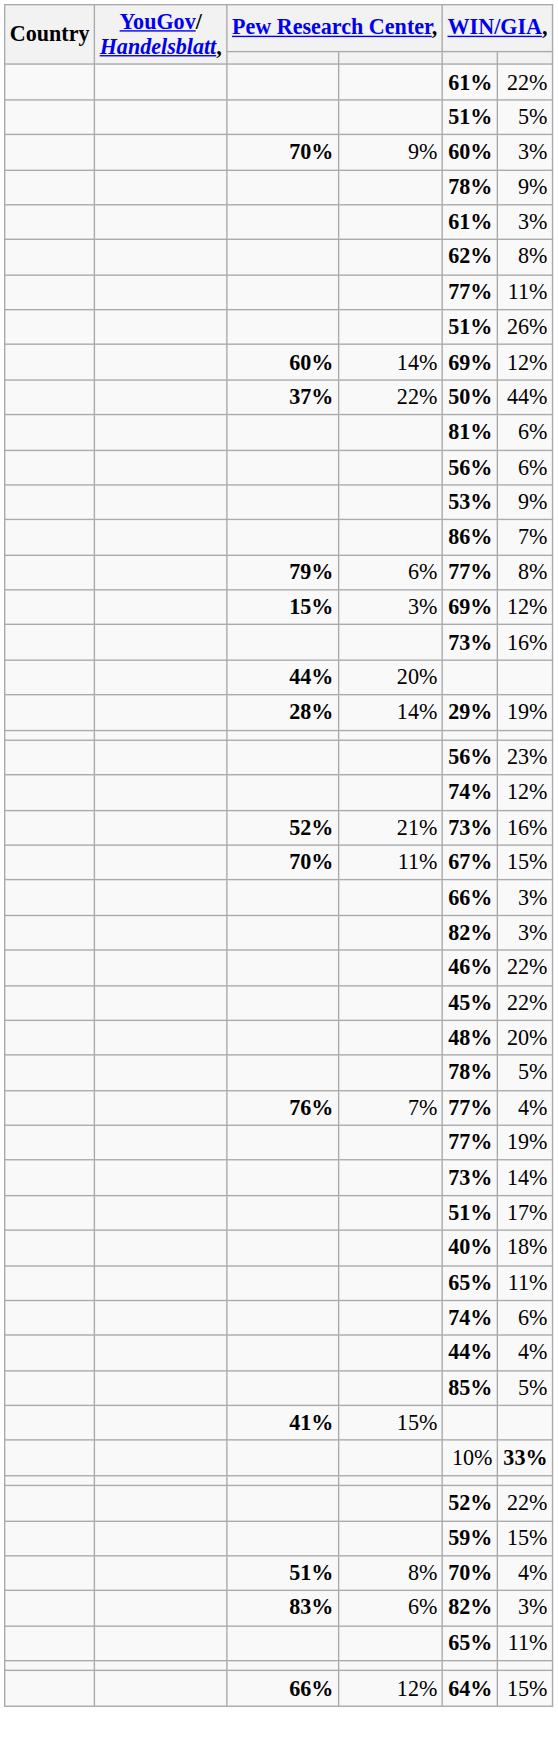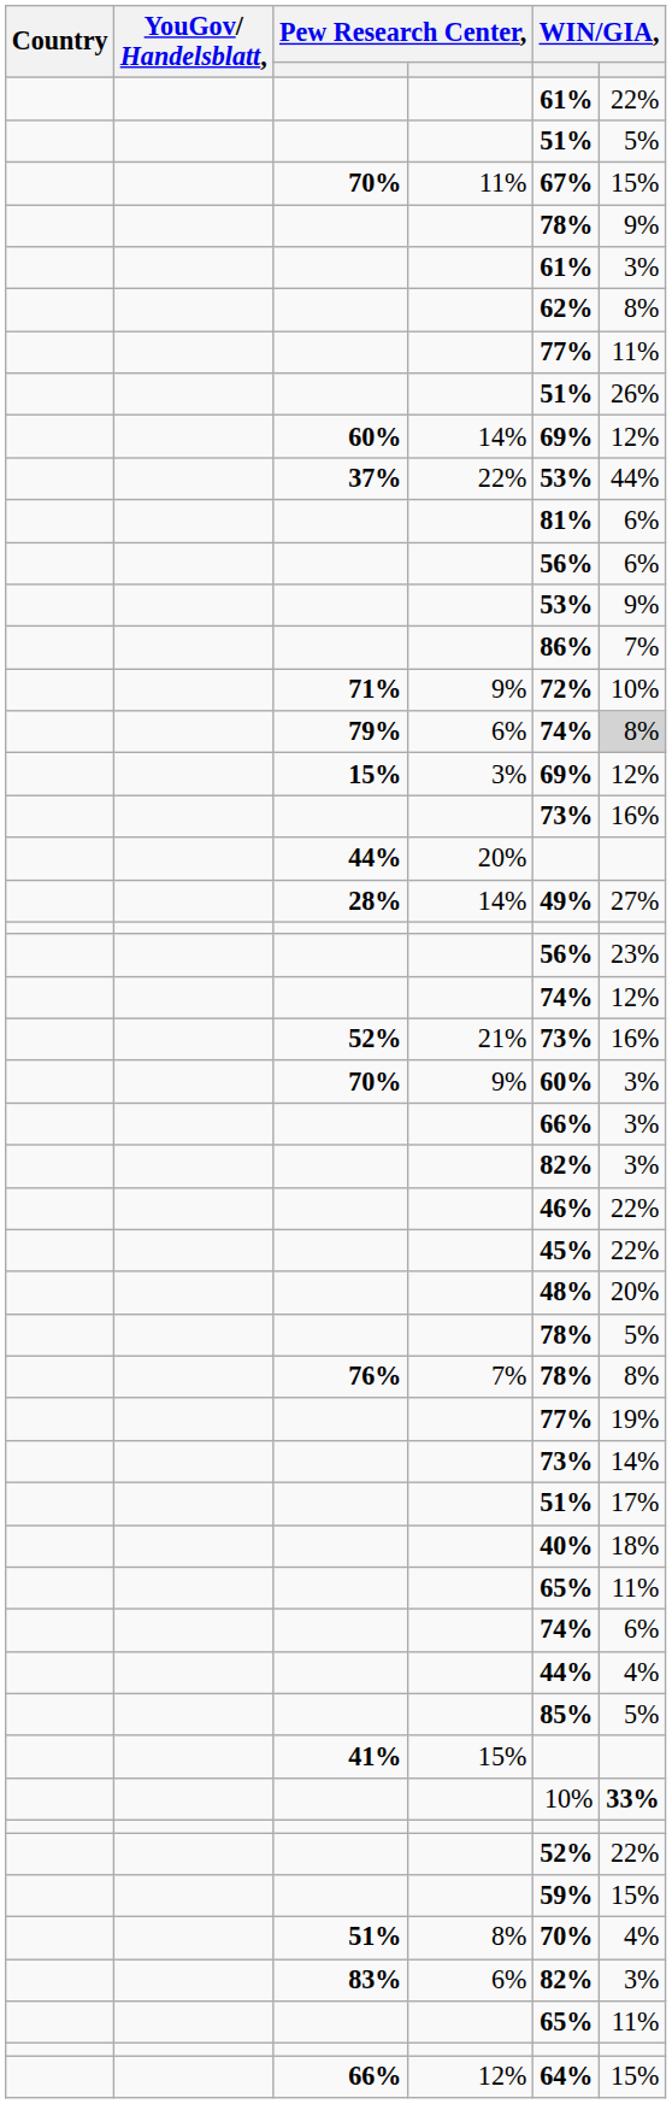 <table class="wikitable sortable" style="text-align:right">
 <tr>
 <th rowspan="2">Country</th>
 <th rowspan="2"><a href='#'>YouGov</a>/<br><em><a href='#'>Handelsblatt</a></em>,<br><small></small></th>
 <th colspan="2"><a href='#'>Pew Research Center</a>,<br><small></small></th>
 <th colspan="2"><a href='#'>WIN/GIA</a>,<br><small></small></th>
 </tr>
 <tr>
 <th></th>
 <th></th>
 <th></th>
 <th></th>
 </tr>
 <tr>
 <td style="text-align:left"></td>
 <td></td>
 <td></td>
 <td></td>
 <td><strong>61%</strong></td>
 <td>22%</td>
 </tr>
 <tr>
 <td style="text-align:left"></td>
 <td></td>
 <td></td>
 <td></td>
 <td><strong>51%</strong></td>
 <td>5%</td>
 </tr>
 <tr>
 <td style="text-align:left"></td>
 <td></td>
 <td><strong>70%</strong></td>
-<td>9%</td>
-<td><strong>60%</strong></td>
-<td>3%</td>
+<td>11%</td>
+<td><strong>67%</strong></td>
+<td>15%</td>
 </tr>
 <tr>
 <td style="text-align:left"></td>
 <td></td>
 <td></td>
 <td></td>
 <td><strong>78%</strong></td>
 <td>9%</td>
 </tr>
 <tr>
 <td style="text-align:left"></td>
 <td></td>
 <td></td>
 <td></td>
 <td><strong>61%</strong></td>
 <td>3%</td>
 </tr>
 <tr>
 <td style="text-align:left"></td>
 <td></td>
 <td></td>
 <td></td>
 <td><strong>62%</strong></td>
 <td>8%</td>
 </tr>
 <tr>
 <td style="text-align:left"></td>
 <td></td>
 <td></td>
 <td></td>
 <td><strong>77%</strong></td>
 <td>11%</td>
 </tr>
 <tr>
 <td style="text-align:left"></td>
 <td></td>
 <td></td>
 <td></td>
 <td><strong>51%</strong></td>
 <td>26%</td>
 </tr>
 <tr>
 <td style="text-align:left"></td>
 <td></td>
 <td><strong>60%</strong></td>
 <td>14%</td>
 <td><strong>69%</strong></td>
 <td>12%</td>
 </tr>
 <tr>
 <td style="text-align:left"></td>
 <td></td>
 <td><strong>37%</strong></td>
 <td>22%</td>
-<td><strong>50%</strong></td>
+<td><strong>53%</strong></td>
 <td>44%</td>
 </tr>
 <tr>
 <td style="text-align:left"></td>
 <td></td>
 <td></td>
 <td></td>
 <td><strong>81%</strong></td>
 <td>6%</td>
 </tr>
 <tr>
 <td style="text-align:left"></td>
 <td></td>
 <td></td>
 <td></td>
 <td><strong>56%</strong></td>
 <td>6%</td>
 </tr>
 <tr>
 <td style="text-align:left"></td>
 <td></td>
 <td></td>
 <td></td>
 <td><strong>53%</strong></td>
 <td>9%</td>
 </tr>
 <tr>
 <td style="text-align:left"></td>
 <td></td>
 <td></td>
 <td></td>
 <td><strong>86%</strong></td>
 <td>7%</td>
 </tr>
 <tr>
 <td style="text-align:left"></td>
 <td></td>
+<td><strong>71%</strong></td>
+<td>9%</td>
+<td><strong>72%</strong></td>
+<td>10%</td>
+</tr>
+<tr>
+<td style="text-align:left"></td>
+<td></td>
 <td><strong>79%</strong></td>
 <td>6%</td>
-<td><strong>77%</strong></td>
-<td>8%</td>
+<td><strong>74%</strong></td>
+<td style="background: lightgrey;">8%</td>
 </tr>
 <tr>
 <td style="text-align:left"></td>
 <td></td>
 <td><strong>15%</strong></td>
 <td>3%</td>
 <td><strong>69%</strong></td>
 <td>12%</td>
 </tr>
 <tr>
 <td style="text-align:left"></td>
 <td></td>
 <td></td>
 <td></td>
 <td><strong>73%</strong></td>
 <td>16%</td>
 </tr>
 <tr>
 <td style="text-align:left"></td>
 <td></td>
 <td><strong>44%</strong></td>
 <td>20%</td>
 <td></td>
 <td></td>
 </tr>
 <tr>
 <td style="text-align:left"></td>
 <td></td>
 <td><strong>28%</strong></td>
 <td>14%</td>
-<td><strong>29%</strong></td>
-<td>19%</td>
+<td><strong>49%</strong></td>
+<td>27%</td>
 </tr>
 <tr>
 <td style="text-align:left"></td>
 <td></td>
 <td></td>
 <td></td>
 <td></td>
 <td></td>
 </tr>
 <tr>
 <td style="text-align:left"></td>
 <td></td>
 <td></td>
 <td></td>
 <td><strong>56%</strong></td>
 <td>23%</td>
 </tr>
 <tr>
 <td style="text-align:left"></td>
 <td></td>
 <td></td>
 <td></td>
 <td><strong>74%</strong></td>
 <td>12%</td>
 </tr>
 <tr>
 <td style="text-align:left"></td>
 <td></td>
 <td><strong>52%</strong></td>
 <td>21%</td>
 <td><strong>73%</strong></td>
 <td>16%</td>
 </tr>
 <tr>
 <td style="text-align:left"></td>
 <td></td>
 <td><strong>70%</strong></td>
-<td>11%</td>
-<td><strong>67%</strong></td>
-<td>15%</td>
+<td>9%</td>
+<td><strong>60%</strong></td>
+<td>3%</td>
 </tr>
 <tr>
 <td style="text-align:left"></td>
 <td></td>
 <td></td>
 <td></td>
 <td><strong>66%</strong></td>
 <td>3%</td>
 </tr>
 <tr>
 <td style="text-align:left"></td>
 <td></td>
 <td></td>
 <td></td>
 <td><strong>82%</strong></td>
 <td>3%</td>
 </tr>
 <tr>
 <td style="text-align:left"></td>
 <td></td>
 <td></td>
 <td></td>
 <td><strong>46%</strong></td>
 <td>22%</td>
 </tr>
 <tr>
 <td style="text-align:left"></td>
 <td></td>
 <td></td>
 <td></td>
 <td><strong>45%</strong></td>
 <td>22%</td>
 </tr>
 <tr>
 <td style="text-align:left"></td>
 <td></td>
 <td></td>
 <td></td>
 <td><strong>48%</strong></td>
 <td>20%</td>
 </tr>
 <tr>
 <td style="text-align:left"></td>
 <td></td>
 <td></td>
 <td></td>
 <td><strong>78%</strong></td>
 <td>5%</td>
 </tr>
 <tr>
 <td style="text-align:left"></td>
 <td></td>
 <td><strong>76%</strong></td>
 <td>7%</td>
-<td><strong>77%</strong></td>
-<td>4%</td>
+<td><strong>78%</strong></td>
+<td>8%</td>
 </tr>
 <tr>
 <td style="text-align:left"></td>
 <td></td>
 <td></td>
 <td></td>
 <td><strong>77%</strong></td>
 <td>19%</td>
 </tr>
 <tr>
 <td style="text-align:left"></td>
 <td></td>
 <td></td>
 <td></td>
 <td><strong>73%</strong></td>
 <td>14%</td>
 </tr>
 <tr>
 <td style="text-align:left"></td>
 <td></td>
 <td></td>
 <td></td>
 <td><strong>51%</strong></td>
 <td>17%</td>
 </tr>
 <tr>
 <td style="text-align:left"></td>
 <td></td>
 <td></td>
 <td></td>
 <td><strong>40%</strong></td>
 <td>18%</td>
 </tr>
 <tr>
 <td style="text-align:left"></td>
 <td></td>
 <td></td>
 <td></td>
 <td><strong>65%</strong></td>
 <td>11%</td>
 </tr>
 <tr>
 <td style="text-align:left"></td>
 <td></td>
 <td></td>
 <td></td>
 <td><strong>74%</strong></td>
 <td>6%</td>
 </tr>
 <tr>
 <td style="text-align:left"></td>
 <td></td>
 <td></td>
 <td></td>
 <td><strong>44%</strong></td>
 <td>4%</td>
 </tr>
 <tr>
 <td style="text-align:left"></td>
 <td></td>
 <td></td>
 <td></td>
 <td><strong>85%</strong></td>
 <td>5%</td>
 </tr>
 <tr>
 <td style="text-align:left"></td>
 <td></td>
 <td><strong>41%</strong></td>
 <td>15%</td>
 <td></td>
 <td></td>
 </tr>
 <tr>
 <td style="text-align:left"></td>
 <td></td>
 <td></td>
 <td></td>
 <td>10%</td>
 <td><strong>33%</strong></td>
 </tr>
 <tr>
 <td style="text-align:left"></td>
 <td></td>
 <td></td>
 <td></td>
 <td></td>
 <td></td>
 </tr>
 <tr>
 <td style="text-align:left"></td>
 <td></td>
 <td></td>
 <td></td>
 <td><strong>52%</strong></td>
 <td>22%</td>
 </tr>
 <tr>
 <td style="text-align:left"></td>
 <td></td>
 <td></td>
 <td></td>
 <td><strong>59%</strong></td>
 <td>15%</td>
 </tr>
 <tr>
 <td style="text-align:left"></td>
 <td></td>
 <td><strong>51%</strong></td>
 <td>8%</td>
 <td><strong>70%</strong></td>
 <td>4%</td>
 </tr>
 <tr>
 <td style="text-align:left"></td>
 <td></td>
 <td><strong>83%</strong></td>
 <td>6%</td>
 <td><strong>82%</strong></td>
 <td>3%</td>
 </tr>
 <tr>
 <td style="text-align:left"></td>
 <td></td>
 <td></td>
 <td></td>
 <td><strong>65%</strong></td>
 <td>11%</td>
 </tr>
 <tr>
 <td style="text-align:left"></td>
 <td></td>
 <td></td>
 <td></td>
 <td></td>
 <td></td>
 </tr>
 <tr>
 <td style="text-align:left"></td>
 <td></td>
 <td><strong>66%</strong></td>
 <td>12%</td>
 <td><strong>64%</strong></td>
 <td>15%</td>
 </tr>
 </table>
